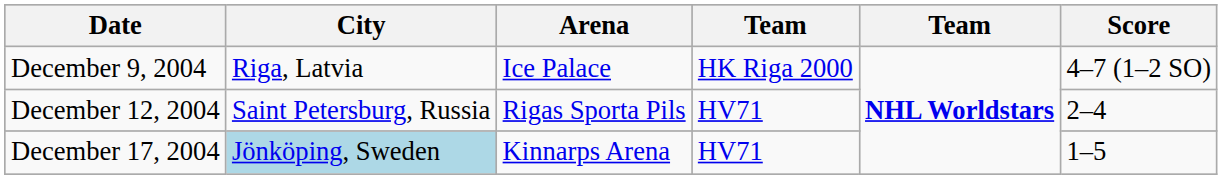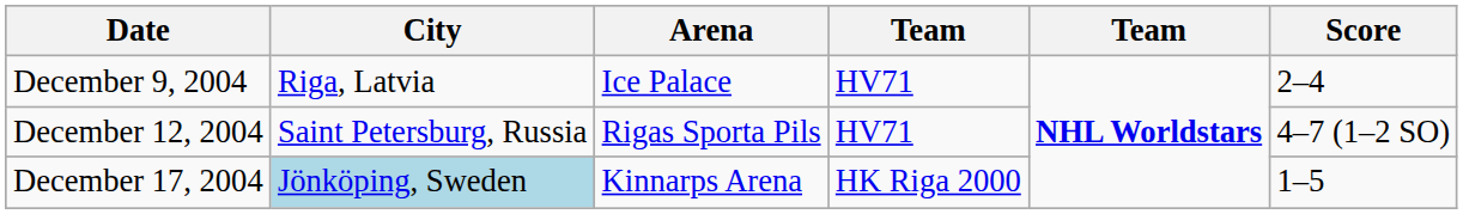 <table class="wikitable">
 <tr>
 <th>Date</th>
 <th>City</th>
 <th>Arena</th>
 <th>Team</th>
 <th>Team</th>
 <th>Score</th>
 </tr>
 <tr>
 <td>December 9, 2004</td>
 <td><a href='#'>Riga</a>, Latvia</td>
 <td><a href='#'>Ice Palace</a></td>
-<td><a href='#'>HK Riga 2000</a></td>
+<td><a href='#'>HV71</a></td>
 <td rowspan="3"><strong><a href='#'>NHL Worldstars</a></strong></td>
-<td>4–7 (1–2 SO)</td>
+<td>2–4</td>
 </tr>
 <tr>
 <td>December 12, 2004</td>
 <td><a href='#'>Saint Petersburg</a>, Russia</td>
 <td><a href='#'>Rigas Sporta Pils</a></td>
 <td><a href='#'>HV71</a></td>
-<td>2–4</td>
+<td>4–7 (1–2 SO)</td>
 </tr>
 <tr>
 <td>December 17, 2004</td>
 <td style="background: lightblue;"><a href='#'>Jönköping</a>, Sweden</td>
 <td><a href='#'>Kinnarps Arena</a></td>
-<td><a href='#'>HV71</a></td>
+<td><a href='#'>HK Riga 2000</a></td>
 <td>1–5</td>
 </tr>
 </table>
